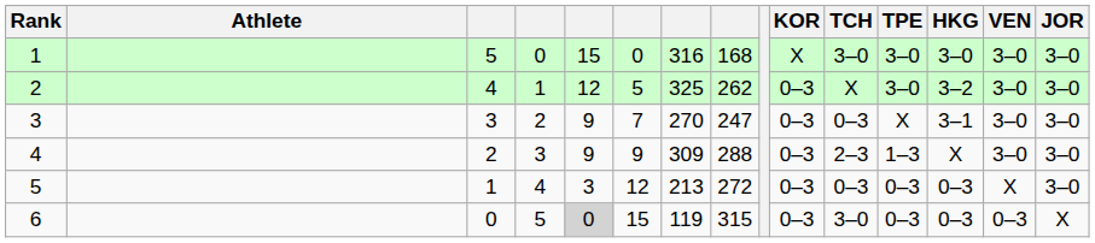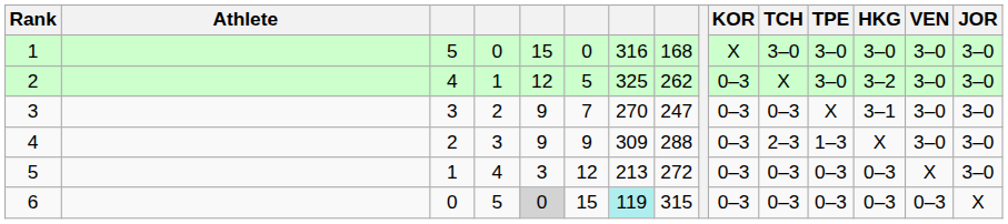 <table class="wikitable" style="text-align:center">
 <tr>
 <th>Rank</th>
 <th width=300>Athlete</th>
 <th width=30></th>
 <th width=30></th>
 <th width=30></th>
 <th width=30></th>
 <th width=30></th>
 <th width=30></th>
 <th rowspan=7></th>
 <th width=30>KOR</th>
 <th width=30>TCH</th>
 <th width=30>TPE</th>
 <th width=30>HKG</th>
 <th width=30>VEN</th>
 <th width=30>JOR</th>
 </tr>
 <tr style="background-color:#ccffcc;">
 <td>1</td>
 <td align=left></td>
 <td>5</td>
 <td>0</td>
 <td>15</td>
 <td>0</td>
 <td>316</td>
 <td>168</td>
 <td>X</td>
 <td>3–0</td>
 <td>3–0</td>
 <td>3–0</td>
 <td>3–0</td>
 <td>3–0</td>
 </tr>
 <tr style="background-color:#ccffcc;">
 <td>2</td>
 <td align=left></td>
 <td>4</td>
 <td>1</td>
 <td>12</td>
 <td>5</td>
 <td>325</td>
 <td>262</td>
 <td>0–3</td>
 <td>X</td>
 <td>3–0</td>
 <td>3–2</td>
 <td>3–0</td>
 <td>3–0</td>
 </tr>
 <tr>
 <td>3</td>
 <td align=left></td>
 <td>3</td>
 <td>2</td>
 <td>9</td>
 <td>7</td>
 <td>270</td>
 <td>247</td>
 <td>0–3</td>
 <td>0–3</td>
 <td>X</td>
 <td>3–1</td>
 <td>3–0</td>
 <td>3–0</td>
 </tr>
 <tr>
 <td>4</td>
 <td align=left></td>
 <td>2</td>
 <td>3</td>
 <td>9</td>
 <td>9</td>
 <td>309</td>
 <td>288</td>
 <td>0–3</td>
 <td>2–3</td>
 <td>1–3</td>
 <td>X</td>
 <td>3–0</td>
 <td>3–0</td>
 </tr>
 <tr>
 <td>5</td>
 <td align=left></td>
 <td>1</td>
 <td>4</td>
 <td>3</td>
 <td>12</td>
 <td>213</td>
 <td>272</td>
 <td>0–3</td>
 <td>0–3</td>
 <td>0–3</td>
 <td>0–3</td>
 <td>X</td>
 <td>3–0</td>
 </tr>
 <tr>
 <td>6</td>
 <td align=left></td>
 <td>0</td>
 <td>5</td>
 <td style="background: lightgrey;">0</td>
 <td>15</td>
-<td>119</td>
+<td style="background: paleturquoise;">119</td>
 <td>315</td>
 <td>0–3</td>
-<td>3–0</td>
+<td>0–3</td>
 <td>0–3</td>
 <td>0–3</td>
 <td>0–3</td>
 <td>X</td>
 </tr>
 </table>
